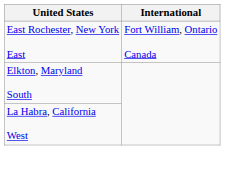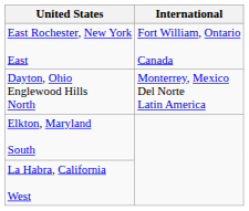 <table class="wikitable">
 <tr style="background:#bebebe;">
 <th>United States</th>
 <th>International</th>
 </tr>
 <tr>
 <td> <a href='#'>East Rochester</a>, <a href='#'>New York</a><br><br><a href='#'>East</a></td>
 <td> <a href='#'>Fort William</a>, <a href='#'>Ontario</a><br><br><a href='#'>Canada</a></td>
 </tr>
 <tr>
+<td> <a href='#'>Dayton</a>, <a href='#'>Ohio</a><br>Englewood Hills<br><a href='#'>North</a></td>
+<td> <a href='#'>Monterrey</a>, <a href='#'>Mexico</a><br>Del Norte<br><a href='#'>Latin America</a></td>
+</tr>
+<tr>
 <td> <a href='#'>Elkton</a>, <a href='#'>Maryland</a><br><br><a href='#'>South</a></td>
 <td rowspan=2></td>
 </tr>
 <tr>
 <td> <a href='#'>La Habra</a>, <a href='#'>California</a><br><br><a href='#'>West</a></td>
 </tr>
 </table>
